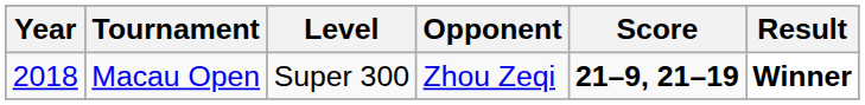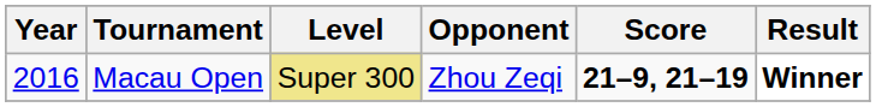 <table class="sortable wikitable" style="font-size: 90%">
 <tr>
 <th>Year</th>
 <th>Tournament</th>
 <th>Level</th>
 <th>Opponent</th>
 <th>Score</th>
 <th>Result</th>
 </tr>
 <tr>
-<td align="center"><a href='#'>2018</a></td>
+<td align="center"><a href='#'>2016</a></td>
 <td align="left"><a href='#'>Macau Open</a></td>
-<td align="left">Super 300</td>
+<td align="left" style="background: khaki;">Super 300</td>
 <td align="left"> <a href='#'>Zhou Zeqi</a></td>
 <td align="left"><strong>21–9, 21–19</strong></td>
 <td style="text-align:left; background:white"> <strong>Winner</strong></td>
 </tr>
 </table>
